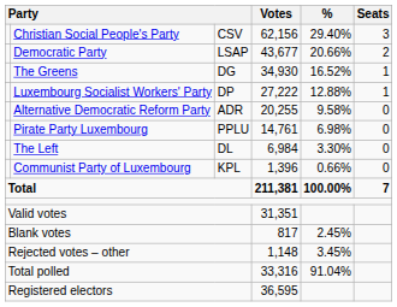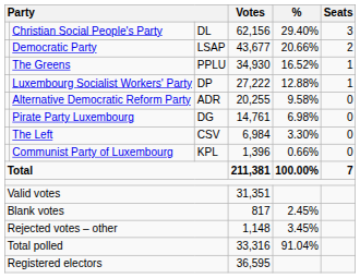 <table class="wikitable" border="1" style="text-align:right;">
 <tr>
 <th style="text-align:left;" valign=bottom colspan=3>Party</th>
 <th align=center valign=bottom width="50">Votes</th>
 <th align=center valign=bottom width="50">%</th>
 <th align=center>Seats</th>
 </tr>
 <tr>
 <td></td>
 <td align=left><a href='#'>Christian Social People's Party</a></td>
-<td align=left>CSV</td>
+<td align=left>DL</td>
 <td>62,156</td>
 <td>29.40%</td>
 <td>3</td>
 </tr>
 <tr>
 <td></td>
 <td align=left><a href='#'>Democratic Party</a></td>
 <td align=left>LSAP</td>
 <td>43,677</td>
 <td>20.66%</td>
 <td>2</td>
 </tr>
 <tr>
 <td></td>
 <td align=left><a href='#'>The Greens</a></td>
-<td align=left>DG</td>
+<td align=left>PPLU</td>
 <td>34,930</td>
 <td>16.52%</td>
 <td>1</td>
 </tr>
 <tr>
 <td></td>
 <td align=left><a href='#'>Luxembourg Socialist Workers' Party</a></td>
 <td align=left>DP</td>
 <td>27,222</td>
 <td>12.88%</td>
 <td>1</td>
 </tr>
 <tr>
 <td></td>
 <td align=left><a href='#'>Alternative Democratic Reform Party</a></td>
 <td align=left>ADR</td>
 <td>20,255</td>
 <td>9.58%</td>
 <td>0</td>
 </tr>
 <tr>
 <td></td>
 <td align=left><a href='#'>Pirate Party Luxembourg</a></td>
-<td align=left>PPLU</td>
+<td align=left>DG</td>
 <td>14,761</td>
 <td>6.98%</td>
 <td>0</td>
 </tr>
 <tr>
 <td></td>
 <td align=left><a href='#'>The Left</a></td>
-<td align=left>DL</td>
+<td align=left>CSV</td>
 <td>6,984</td>
 <td>3.30%</td>
 <td>0</td>
 </tr>
 <tr>
 <td></td>
 <td align=left><a href='#'>Communist Party of Luxembourg</a></td>
 <td align=left>KPL</td>
 <td>1,396</td>
 <td>0.66%</td>
 <td>0</td>
 </tr>
 <tr style="font-weight:bold">
 <td align=left colspan=3>Total</td>
 <td>211,381</td>
 <td>100.00%</td>
 <td>7</td>
 </tr>
 <tr>
 <td colspan=6 height="2"></td>
 </tr>
 <tr>
 <td align=left colspan=3>Valid votes</td>
 <td>31,351</td>
 <td></td>
 <td></td>
 </tr>
 <tr>
 <td align=left colspan=3>Blank votes</td>
 <td>817</td>
 <td>2.45%</td>
 <td></td>
 </tr>
 <tr>
 <td align=left colspan=3>Rejected votes – other</td>
 <td>1,148</td>
 <td>3.45%</td>
 <td></td>
 </tr>
 <tr>
 <td align=left colspan=3>Total polled</td>
 <td>33,316</td>
 <td>91.04%</td>
 <td></td>
 </tr>
 <tr>
 <td align=left colspan=3>Registered electors</td>
 <td>36,595</td>
 <td></td>
 <td></td>
 </tr>
 </table>
